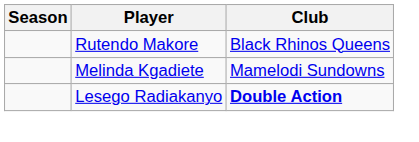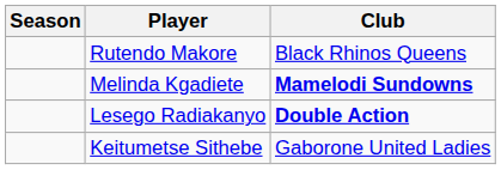 <table class="wikitable">
 <tr>
 <th>Season</th>
 <th>Player</th>
 <th>Club</th>
 </tr>
 <tr>
 <td></td>
 <td> <a href='#'>Rutendo Makore</a></td>
 <td> <a href='#'>Black Rhinos Queens</a></td>
 </tr>
 <tr>
 <td></td>
 <td> <a href='#'>Melinda Kgadiete</a></td>
-<td> <a href='#'>Mamelodi Sundowns</a></td>
+<td><strong> <a href='#'>Mamelodi Sundowns</a></strong></td>
 </tr>
 <tr>
 <td></td>
 <td><a href='#'>Lesego Radiakanyo</a></td>
 <td><strong> <a href='#'>Double Action</a></strong></td>
 </tr>
+<tr>
+<td></td>
+<td><a href='#'>Keitumetse Sithebe</a></td>
+<td> <a href='#'>Gaborone United Ladies</a></td>
+</tr>
 </table>
